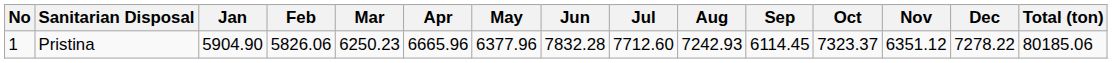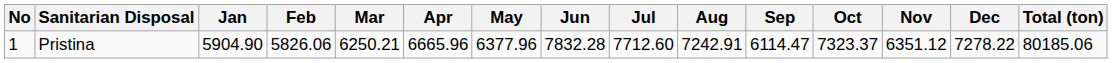 <table class="wikitable">
 <tr>
 <th>No</th>
 <th>Sanitarian Disposal</th>
 <th>Jan</th>
 <th>Feb</th>
 <th>Mar</th>
 <th>Apr</th>
 <th>May</th>
 <th>Jun</th>
 <th>Jul</th>
 <th>Aug</th>
 <th>Sep</th>
 <th>Oct</th>
 <th>Nov</th>
 <th>Dec</th>
 <th>Total (ton)</th>
 </tr>
 <tr>
 <td>1</td>
 <td>Pristina</td>
 <td>5904.90</td>
 <td>5826.06</td>
-<td>6250.23</td>
+<td>6250.21</td>
 <td>6665.96</td>
 <td>6377.96</td>
 <td>7832.28</td>
 <td>7712.60</td>
-<td>7242.93</td>
-<td>6114.45</td>
+<td>7242.91</td>
+<td>6114.47</td>
 <td>7323.37</td>
 <td>6351.12</td>
 <td>7278.22</td>
 <td>80185.06</td>
 </tr>
 </table>
